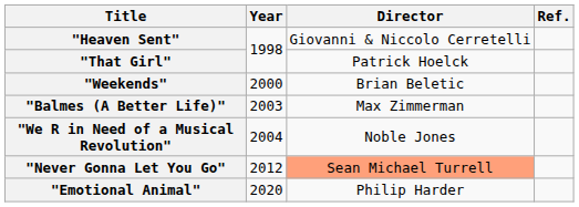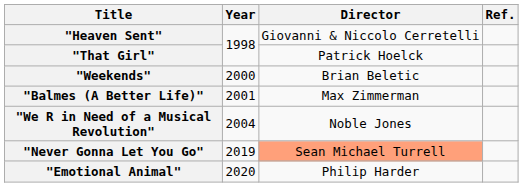 <table class="wikitable plainrowheaders" style="text-align:center;">
 <tr>
 <th scope="col" style="width:17em;">Title</th>
 <th scope="col" style="width:1em;">Year</th>
 <th scope="col">Director</th>
 <th scope="col">Ref.</th>
 </tr>
 <tr>
 <th scope="row">"Heaven Sent"</th>
 <td rowspan="2">1998</td>
 <td>Giovanni & Niccolo Cerretelli</td>
 <td></td>
 </tr>
 <tr>
 <th scope="row">"That Girl"</th>
 <td>Patrick Hoelck</td>
 <td></td>
 </tr>
 <tr>
 <th scope="row">"Weekends"</th>
 <td>2000</td>
 <td>Brian Beletic</td>
 <td></td>
 </tr>
 <tr>
 <th scope="row">"Balmes (A Better Life)"</th>
-<td>2003</td>
+<td>2001</td>
 <td>Max Zimmerman</td>
 <td></td>
 </tr>
 <tr>
 <th scope="row">"We R in Need of a Musical Revolution"</th>
 <td>2004</td>
 <td>Noble Jones</td>
 <td></td>
 </tr>
 <tr>
 <th scope="row">"Never Gonna Let You Go"</th>
-<td>2012</td>
+<td>2019</td>
 <td style="background: lightsalmon;">Sean Michael Turrell</td>
 <td></td>
 </tr>
 <tr>
 <th scope="row">"Emotional Animal"</th>
 <td>2020</td>
 <td>Philip Harder</td>
 <td></td>
 </tr>
 </table>
